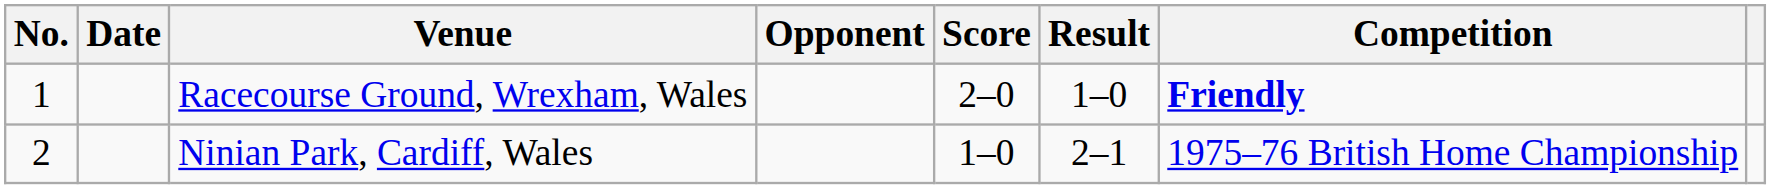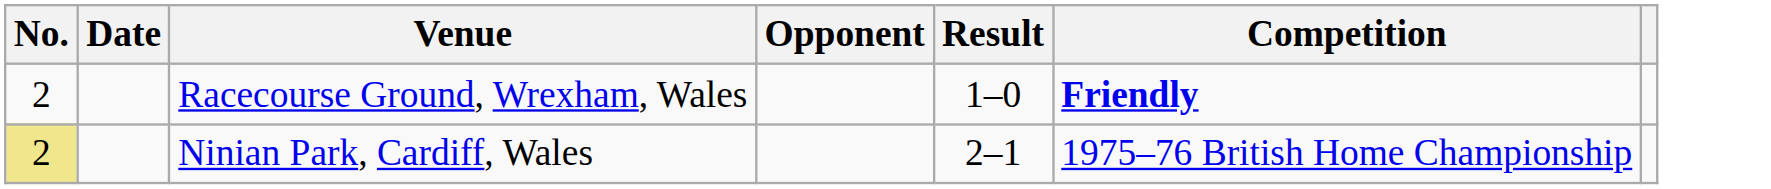 <table class="wikitable sortable">
 <tr>
 <th scope="col">No.</th>
 <th scope="col">Date</th>
 <th scope="col">Venue</th>
 <th scope="col">Opponent</th>
-<th scope="col">Score</th>
 <th scope="col">Result</th>
 <th scope="col">Competition</th>
 <th scope="col" class="unsortable"></th>
 </tr>
 <tr>
-<td style="text-align:center">1</td>
+<td style="text-align:center">2</td>
 <td></td>
 <td><a href='#'>Racecourse Ground</a>, <a href='#'>Wrexham</a>, Wales</td>
 <td></td>
-<td style="text-align:center">2–0</td>
 <td style="text-align:center">1–0</td>
 <td><strong><a href='#'>Friendly</a></strong></td>
 <td></td>
 </tr>
 <tr>
-<td style="text-align:center">2</td>
+<td style="background: khaki; text-align:center">2</td>
 <td></td>
 <td><a href='#'>Ninian Park</a>, <a href='#'>Cardiff</a>, Wales</td>
 <td></td>
-<td style="text-align:center">1–0</td>
 <td style="text-align:center">2–1</td>
 <td><a href='#'>1975–76 British Home Championship</a></td>
 <td></td>
 </tr>
 </table>
